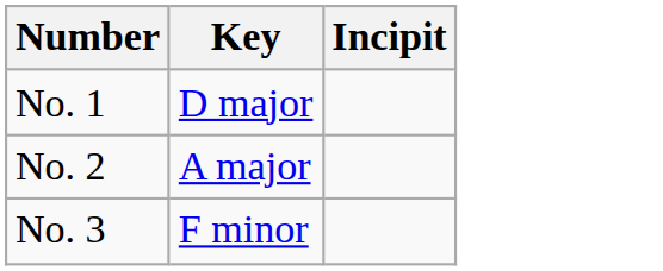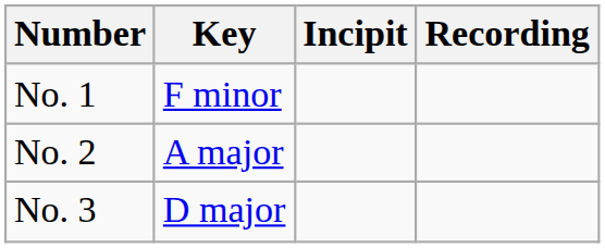 <table class="wikitable">
 <tr>
 <th>Number</th>
 <th>Key</th>
 <th>Incipit</th>
+<th>Recording</th>
 </tr>
 <tr>
 <td>No. 1</td>
-<td><a href='#'>D major</a></td>
+<td><a href='#'>F minor</a></td>
+<td></td>
 <td></td>
 </tr>
 <tr>
 <td>No. 2</td>
 <td><a href='#'>A major</a></td>
 <td></td>
+<td></td>
 </tr>
 <tr>
 <td>No. 3</td>
-<td><a href='#'>F minor</a></td>
+<td><a href='#'>D major</a></td>
+<td></td>
 <td></td>
 </tr>
 </table>
